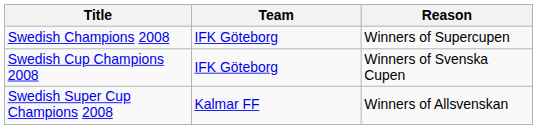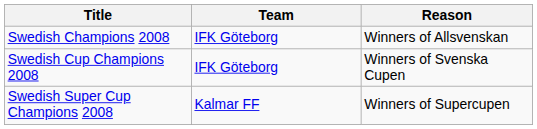 <table class="wikitable" style="text-align: left;">
 <tr>
 <th style="width: 220px;">Title</th>
 <th style="width: 200px;">Team</th>
 <th style="width: 200px;">Reason</th>
 </tr>
 <tr>
 <td><a href='#'>Swedish Champions</a> <a href='#'>2008</a></td>
 <td><a href='#'>IFK Göteborg</a></td>
-<td>Winners of Supercupen</td>
+<td>Winners of Allsvenskan</td>
 </tr>
 <tr>
 <td><a href='#'>Swedish Cup Champions</a> <a href='#'>2008</a></td>
 <td><a href='#'>IFK Göteborg</a></td>
 <td>Winners of Svenska Cupen</td>
 </tr>
 <tr>
 <td><a href='#'>Swedish Super Cup Champions</a> <a href='#'>2008</a></td>
 <td><a href='#'>Kalmar FF</a></td>
-<td>Winners of Allsvenskan</td>
+<td>Winners of Supercupen</td>
 </tr>
 </table>
